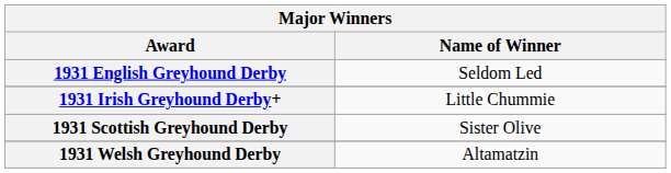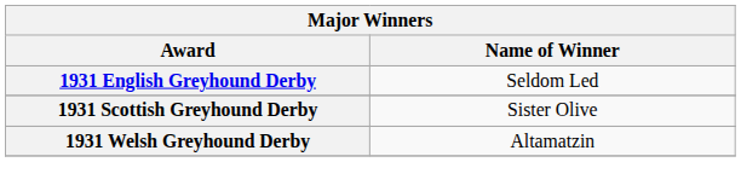 <table class="wikitable">
 <tr>
 <th colspan="2">Major Winners</th>
 </tr>
 <tr>
 <th width=300>Award</th>
 <th width=300>Name of Winner</th>
 </tr>
 <tr>
 </tr>
 <tr align=center>
 <th><a href='#'>1931 English Greyhound Derby</a></th>
 <td>Seldom Led</td>
 </tr>
 <tr>
 </tr>
-<tr align=center>
-<th><a href='#'>1931 Irish Greyhound Derby</a>+ </th>
-<td>Little Chummie</td>
-</tr>
 <tr>
 </tr>
 <tr align=center>
 <th>1931 Scottish Greyhound Derby </th>
 <td>Sister Olive</td>
 </tr>
 <tr>
 </tr>
 <tr align=center>
 <th>1931 Welsh Greyhound Derby </th>
 <td>Altamatzin</td>
 </tr>
 <tr>
 </tr>
 </table>
